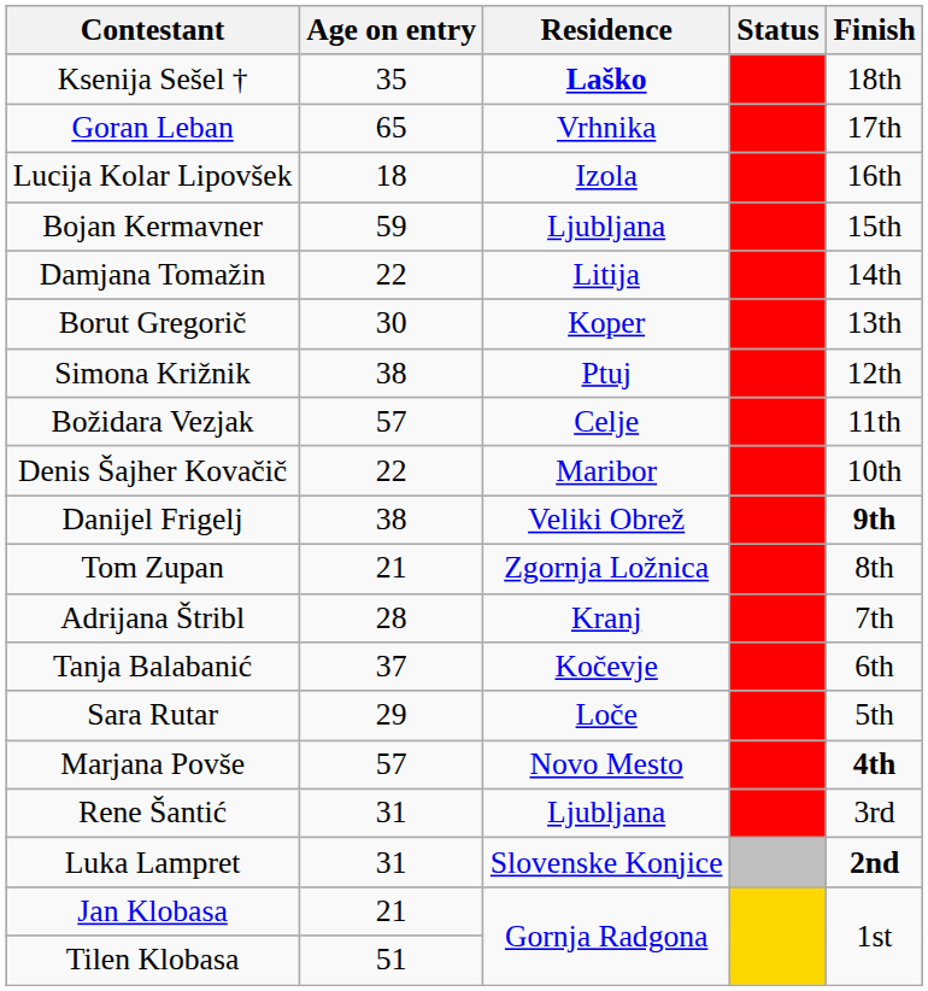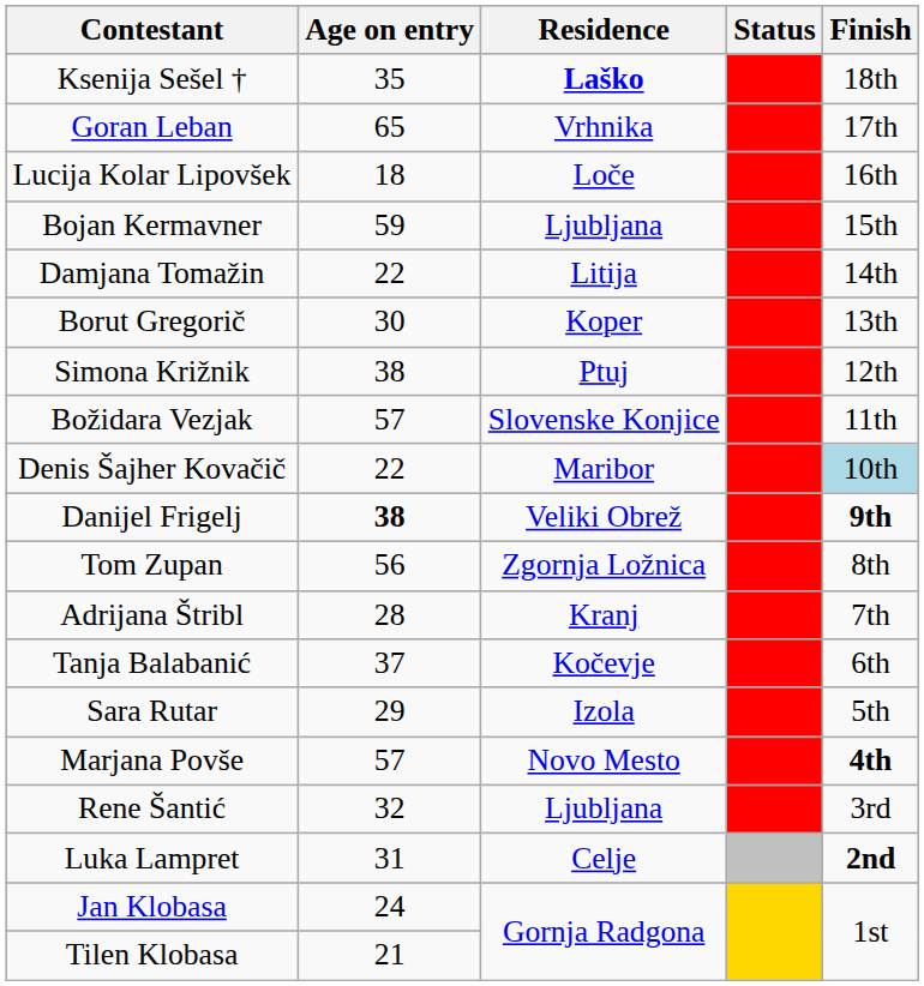 <table class="wikitable sortable" style="margin:auto; text-align:center">
 <tr>
 <th>Contestant</th>
 <th>Age on entry</th>
 <th>Residence</th>
 <th>Status</th>
 <th>Finish</th>
 </tr>
 <tr>
 <td>Ksenija Sešel †</td>
 <td>35</td>
 <td><strong><a href='#'>Laško</a></strong></td>
 <td style="background:#ff0000;"></td>
 <td>18th</td>
 </tr>
 <tr>
 <td><a href='#'>Goran Leban</a></td>
 <td>65</td>
 <td><a href='#'>Vrhnika</a></td>
 <td style="background:#ff0000;"></td>
 <td>17th</td>
 </tr>
 <tr>
 <td>Lucija Kolar Lipovšek</td>
 <td>18</td>
-<td><a href='#'>Izola</a></td>
+<td><a href='#'>Loče</a></td>
 <td style="background:#ff0000;"></td>
 <td>16th</td>
 </tr>
 <tr>
 <td>Bojan Kermavner</td>
 <td>59</td>
 <td><a href='#'>Ljubljana</a></td>
 <td style="background:#ff0000;"></td>
 <td>15th</td>
 </tr>
 <tr>
 <td>Damjana Tomažin</td>
 <td>22</td>
 <td><a href='#'>Litija</a></td>
 <td style="background:#ff0000;"></td>
 <td>14th</td>
 </tr>
 <tr>
 <td>Borut Gregorič</td>
 <td>30</td>
 <td><a href='#'>Koper</a></td>
 <td style="background:#ff0000;"></td>
 <td>13th</td>
 </tr>
 <tr>
 <td>Simona Križnik</td>
 <td>38</td>
 <td><a href='#'>Ptuj</a></td>
 <td style="background:#ff0000;"></td>
 <td>12th</td>
 </tr>
 <tr>
 <td>Božidara Vezjak</td>
 <td>57</td>
-<td><a href='#'>Celje</a></td>
+<td><a href='#'>Slovenske Konjice</a></td>
 <td style="background:#ff0000;"></td>
 <td>11th</td>
 </tr>
 <tr>
 <td>Denis Šajher Kovačič</td>
 <td>22</td>
 <td><a href='#'>Maribor</a></td>
 <td style="background:#ff0000;"></td>
-<td>10th</td>
+<td style="background: lightblue;">10th</td>
 </tr>
 <tr>
 <td>Danijel Frigelj</td>
-<td>38</td>
+<td><strong>38</strong></td>
 <td><a href='#'>Veliki Obrež</a></td>
 <td style="background:#ff0000;"></td>
 <td><strong>9th</strong></td>
 </tr>
 <tr>
 <td>Tom Zupan</td>
-<td>21</td>
+<td>56</td>
 <td><a href='#'>Zgornja Ložnica</a></td>
 <td style="background:#ff0000;"></td>
 <td>8th</td>
 </tr>
 <tr>
 <td>Adrijana Štribl</td>
 <td>28</td>
 <td><a href='#'>Kranj</a></td>
 <td style="background:#ff0000;"></td>
 <td>7th</td>
 </tr>
 <tr>
 <td>Tanja Balabanić</td>
 <td>37</td>
 <td><a href='#'>Kočevje</a></td>
 <td style="background:#ff0000;"></td>
 <td>6th</td>
 </tr>
 <tr>
 <td>Sara Rutar</td>
 <td>29</td>
-<td><a href='#'>Loče</a></td>
+<td><a href='#'>Izola</a></td>
 <td style="background:#ff0000;"></td>
 <td>5th</td>
 </tr>
 <tr>
 <td>Marjana Povše</td>
 <td>57</td>
 <td><a href='#'>Novo Mesto</a></td>
 <td style="background:#ff0000;"></td>
 <td><strong>4th</strong></td>
 </tr>
 <tr>
 <td>Rene Šantić</td>
-<td>31</td>
+<td>32</td>
 <td><a href='#'>Ljubljana</a></td>
 <td style="background:#ff0000;"></td>
 <td>3rd</td>
 </tr>
 <tr>
 <td>Luka Lampret</td>
 <td>31</td>
-<td><a href='#'>Slovenske Konjice</a></td>
+<td><a href='#'>Celje</a></td>
 <td style="background:silver;"></td>
 <td><strong>2nd</strong></td>
 </tr>
 <tr>
 <td colspan=1><a href='#'>Jan Klobasa</a></td>
-<td>21</td>
+<td>24</td>
 <td rowspan="2"><a href='#'>Gornja Radgona</a></td>
 <td rowspan="2" style="background:gold;"></td>
 <td rowspan="2">1st</td>
 </tr>
 <tr>
 <td colspan=1>Tilen Klobasa</td>
-<td>51</td>
+<td>21</td>
 </tr>
 <tr>
 </tr>
 </table>
